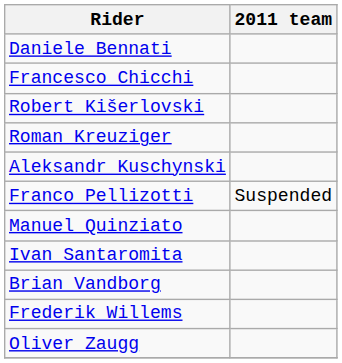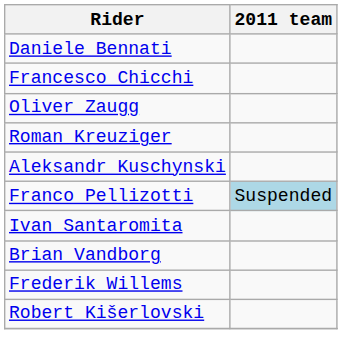 <table class="wikitable">
 <tr>
 <th>Rider</th>
 <th>2011 team</th>
 </tr>
 <tr>
 <td><a href='#'>Daniele Bennati</a></td>
 <td></td>
 </tr>
 <tr>
 <td><a href='#'>Francesco Chicchi</a></td>
 <td></td>
 </tr>
 <tr>
-<td><a href='#'>Robert Kišerlovski</a></td>
+<td><a href='#'>Oliver Zaugg</a></td>
 <td></td>
 </tr>
 <tr>
 <td><a href='#'>Roman Kreuziger</a></td>
 <td></td>
 </tr>
 <tr>
 <td><a href='#'>Aleksandr Kuschynski</a></td>
 <td></td>
 </tr>
 <tr>
 <td><a href='#'>Franco Pellizotti</a></td>
-<td>Suspended</td>
-</tr>
-<tr>
-<td><a href='#'>Manuel Quinziato</a></td>
-<td></td>
+<td style="background: lightblue;">Suspended</td>
 </tr>
 <tr>
 <td><a href='#'>Ivan Santaromita</a></td>
 <td></td>
 </tr>
 <tr>
 <td><a href='#'>Brian Vandborg</a></td>
 <td></td>
 </tr>
 <tr>
 <td><a href='#'>Frederik Willems</a></td>
 <td></td>
 </tr>
 <tr>
-<td><a href='#'>Oliver Zaugg</a></td>
+<td><a href='#'>Robert Kišerlovski</a></td>
 <td></td>
 </tr>
 <tr>
 </tr>
 </table>
